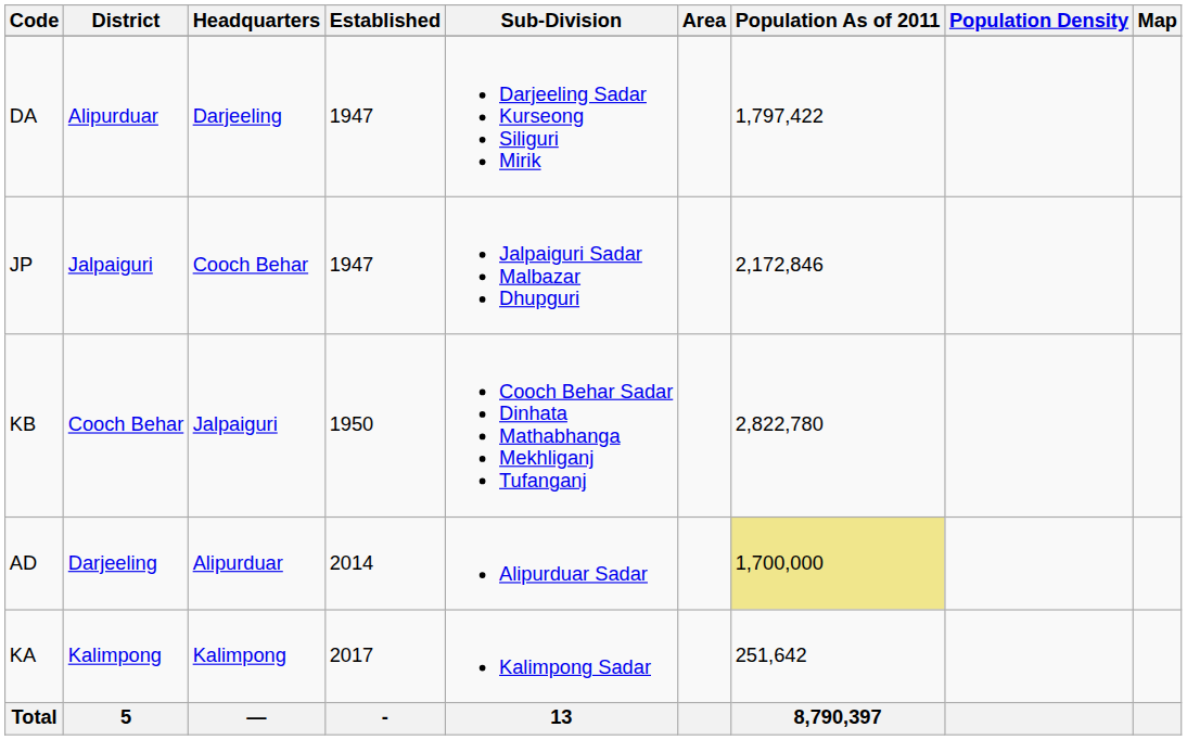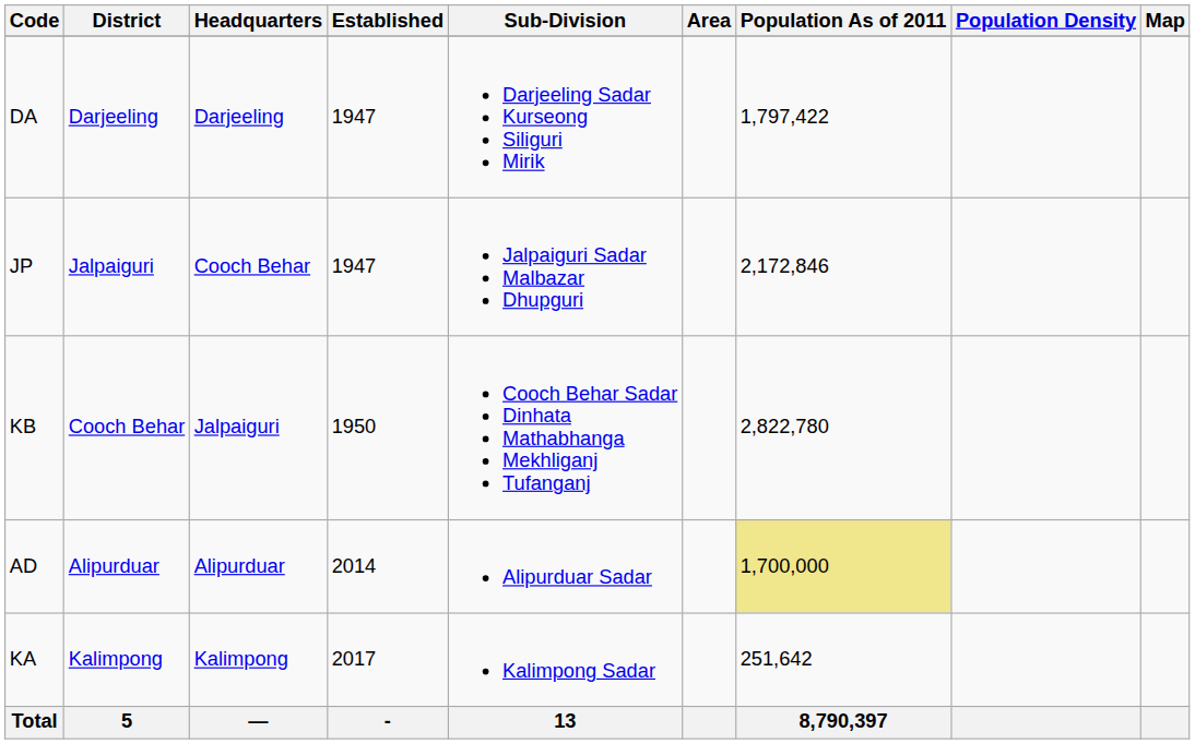 <table class="wikitable sortable">
 <tr>
 <th>Code</th>
 <th>District</th>
 <th>Headquarters</th>
 <th>Established</th>
 <th>Sub-Division</th>
 <th>Area</th>
 <th>Population As of 2011</th>
 <th><a href='#'>Population Density</a></th>
 <th>Map</th>
 </tr>
 <tr>
 </tr>
 <tr>
 <td>DA</td>
-<td><a href='#'>Alipurduar</a></td>
+<td><a href='#'>Darjeeling</a></td>
 <td><a href='#'>Darjeeling</a></td>
 <td>1947</td>
 <td align="left"><br><ul><li><a href='#'>Darjeeling Sadar</a></li><li><a href='#'>Kurseong</a></li><li><a href='#'>Siliguri</a></li><li><a href='#'>Mirik</a></li></ul></td>
 <td></td>
 <td>1,797,422</td>
 <td></td>
 <td></td>
 </tr>
 <tr>
 <td>JP</td>
 <td><a href='#'>Jalpaiguri</a></td>
 <td><a href='#'>Cooch Behar</a></td>
 <td>1947</td>
 <td align="left"><br><ul><li><a href='#'>Jalpaiguri Sadar</a></li><li><a href='#'>Malbazar</a></li><li><a href='#'>Dhupguri</a></li></ul></td>
 <td></td>
 <td>2,172,846</td>
 <td></td>
 <td></td>
 </tr>
 <tr>
 <td>KB</td>
 <td><a href='#'>Cooch Behar</a></td>
 <td><a href='#'>Jalpaiguri</a></td>
 <td>1950</td>
 <td align="left"><br><ul><li><a href='#'>Cooch Behar Sadar</a></li><li><a href='#'>Dinhata</a></li><li><a href='#'>Mathabhanga</a></li><li><a href='#'>Mekhliganj</a></li><li><a href='#'>Tufanganj</a></li></ul></td>
 <td></td>
 <td>2,822,780</td>
 <td></td>
 <td></td>
 </tr>
 <tr>
 <td>AD</td>
-<td><a href='#'>Darjeeling</a></td>
+<td><a href='#'>Alipurduar</a></td>
 <td><a href='#'>Alipurduar</a></td>
 <td>2014</td>
 <td align="left"><br><ul><li><a href='#'>Alipurduar Sadar</a></li></ul></td>
 <td></td>
 <td style="background: khaki;">1,700,000</td>
 <td></td>
 <td></td>
 </tr>
 <tr>
 <td>KA</td>
 <td><a href='#'>Kalimpong</a></td>
 <td><a href='#'>Kalimpong</a></td>
 <td>2017</td>
 <td align="left"><br><ul><li><a href='#'>Kalimpong Sadar</a></li></ul></td>
 <td></td>
 <td>251,642</td>
 <td></td>
 <td></td>
 </tr>
 <tr>
 <th>Total</th>
 <th>5</th>
 <th>—</th>
 <th>-</th>
 <th>13</th>
 <th></th>
 <th>8,790,397</th>
 <th><br></th>
 <th></th>
 </tr>
 </table>
